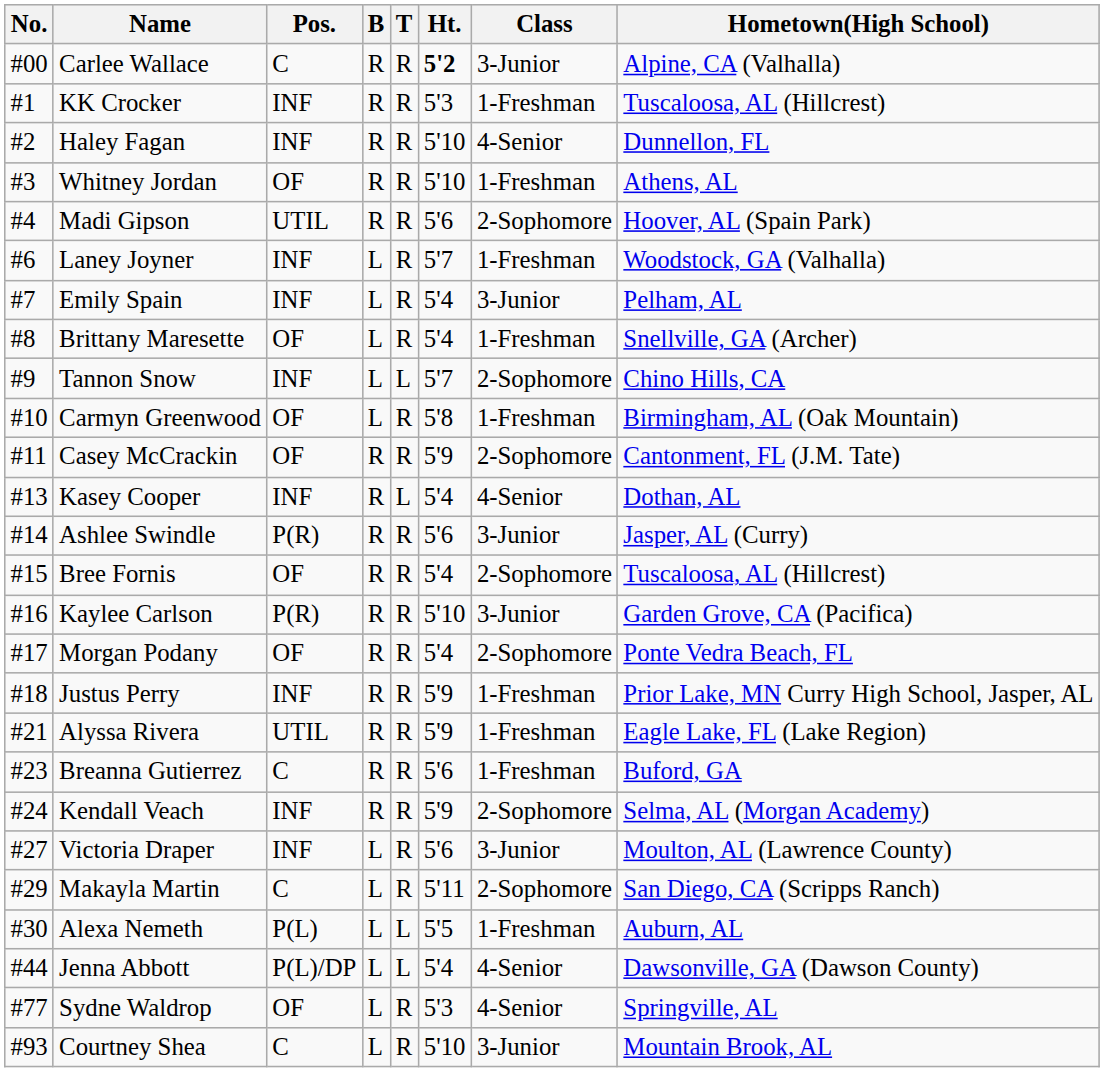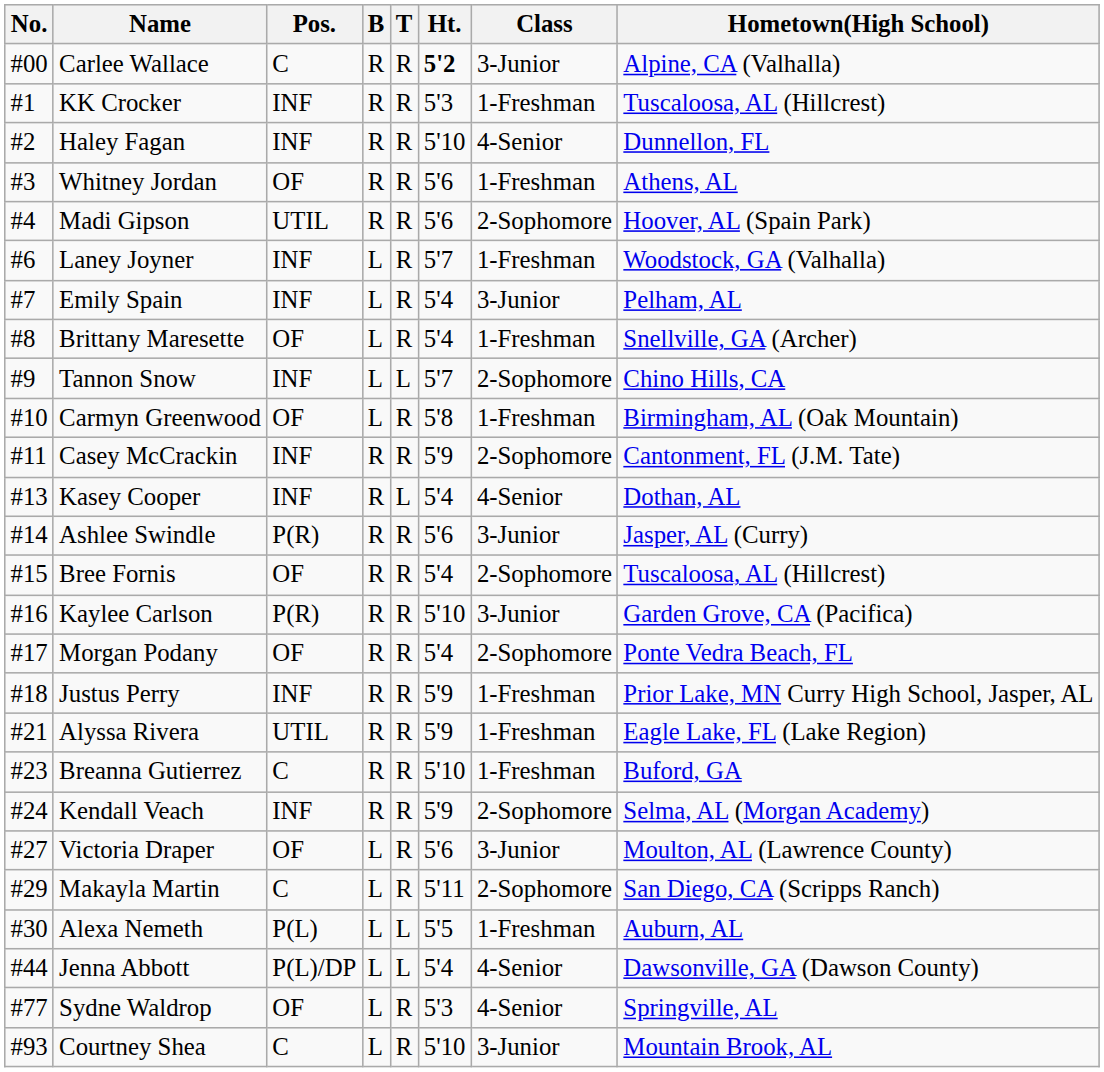 <table class="wikitable sortable">
 <tr>
 <th>No.</th>
 <th>Name</th>
 <th>Pos.</th>
 <th>B</th>
 <th>T</th>
 <th>Ht.</th>
 <th>Class</th>
 <th class="unsortable">Hometown(High School)</th>
 </tr>
 <tr>
 <td>#00</td>
 <td>Carlee Wallace</td>
 <td>C</td>
 <td>R</td>
 <td>R</td>
 <td><strong>5'2</strong></td>
 <td>3-Junior</td>
 <td><a href='#'>Alpine, CA</a> (Valhalla)</td>
 </tr>
 <tr>
 <td>#1</td>
 <td>KK Crocker</td>
 <td>INF</td>
 <td>R</td>
 <td>R</td>
 <td>5'3</td>
 <td>1-Freshman</td>
 <td><a href='#'>Tuscaloosa, AL</a> (Hillcrest)</td>
 </tr>
 <tr>
 <td>#2</td>
 <td>Haley Fagan</td>
 <td>INF</td>
 <td>R</td>
 <td>R</td>
 <td>5'10</td>
 <td>4-Senior</td>
 <td><a href='#'>Dunnellon, FL</a></td>
 </tr>
 <tr>
 <td>#3</td>
 <td>Whitney Jordan</td>
 <td>OF</td>
 <td>R</td>
 <td>R</td>
-<td>5'10</td>
+<td>5'6</td>
 <td>1-Freshman</td>
 <td><a href='#'>Athens, AL</a></td>
 </tr>
 <tr>
 <td>#4</td>
 <td>Madi Gipson</td>
 <td>UTIL</td>
 <td>R</td>
 <td>R</td>
 <td>5'6</td>
 <td>2-Sophomore</td>
 <td><a href='#'>Hoover, AL</a> (Spain Park)</td>
 </tr>
 <tr>
 <td>#6</td>
 <td>Laney Joyner</td>
 <td>INF</td>
 <td>L</td>
 <td>R</td>
 <td>5'7</td>
 <td>1-Freshman</td>
 <td><a href='#'>Woodstock, GA</a> (Valhalla)</td>
 </tr>
 <tr>
 <td>#7</td>
 <td>Emily Spain</td>
 <td>INF</td>
 <td>L</td>
 <td>R</td>
 <td>5'4</td>
 <td>3-Junior</td>
 <td><a href='#'>Pelham, AL</a></td>
 </tr>
 <tr>
 <td>#8</td>
 <td>Brittany Maresette</td>
 <td>OF</td>
 <td>L</td>
 <td>R</td>
 <td>5'4</td>
 <td>1-Freshman</td>
 <td><a href='#'>Snellville, GA</a> (Archer)</td>
 </tr>
 <tr>
 <td>#9</td>
 <td>Tannon Snow</td>
 <td>INF</td>
 <td>L</td>
 <td>L</td>
 <td>5'7</td>
 <td>2-Sophomore</td>
 <td><a href='#'>Chino Hills, CA</a></td>
 </tr>
 <tr>
 <td>#10</td>
 <td>Carmyn Greenwood</td>
 <td>OF</td>
 <td>L</td>
 <td>R</td>
 <td>5'8</td>
 <td>1-Freshman</td>
 <td><a href='#'>Birmingham, AL</a> (Oak Mountain)</td>
 </tr>
 <tr>
 <td>#11</td>
 <td>Casey McCrackin</td>
-<td>OF</td>
+<td>INF</td>
 <td>R</td>
 <td>R</td>
 <td>5'9</td>
 <td>2-Sophomore</td>
 <td><a href='#'>Cantonment, FL</a> (J.M. Tate)</td>
 </tr>
 <tr>
 <td>#13</td>
 <td>Kasey Cooper</td>
 <td>INF</td>
 <td>R</td>
 <td>L</td>
 <td>5'4</td>
 <td>4-Senior</td>
 <td><a href='#'>Dothan, AL</a></td>
 </tr>
 <tr>
 <td>#14</td>
 <td>Ashlee Swindle</td>
 <td>P(R)</td>
 <td>R</td>
 <td>R</td>
 <td>5'6</td>
 <td>3-Junior</td>
 <td><a href='#'>Jasper, AL</a> (Curry)</td>
 </tr>
 <tr>
 <td>#15</td>
 <td>Bree Fornis</td>
 <td>OF</td>
 <td>R</td>
 <td>R</td>
 <td>5'4</td>
 <td>2-Sophomore</td>
 <td><a href='#'>Tuscaloosa, AL</a> (Hillcrest)</td>
 </tr>
 <tr>
 <td>#16</td>
 <td>Kaylee Carlson</td>
 <td>P(R)</td>
 <td>R</td>
 <td>R</td>
 <td>5'10</td>
 <td>3-Junior</td>
 <td><a href='#'>Garden Grove, CA</a> (Pacifica)</td>
 </tr>
 <tr>
 <td>#17</td>
 <td>Morgan Podany</td>
 <td>OF</td>
 <td>R</td>
 <td>R</td>
 <td>5'4</td>
 <td>2-Sophomore</td>
 <td><a href='#'>Ponte Vedra Beach, FL</a></td>
 </tr>
 <tr>
 <td>#18</td>
 <td>Justus Perry</td>
 <td>INF</td>
 <td>R</td>
 <td>R</td>
 <td>5'9</td>
 <td>1-Freshman</td>
 <td><a href='#'>Prior Lake, MN</a> Curry High School, Jasper, AL</td>
 </tr>
 <tr>
 <td>#21</td>
 <td>Alyssa Rivera</td>
 <td>UTIL</td>
 <td>R</td>
 <td>R</td>
 <td>5'9</td>
 <td>1-Freshman</td>
 <td><a href='#'>Eagle Lake, FL</a> (Lake Region)</td>
 </tr>
 <tr>
 <td>#23</td>
 <td>Breanna Gutierrez</td>
 <td>C</td>
 <td>R</td>
 <td>R</td>
-<td>5'6</td>
+<td>5'10</td>
 <td>1-Freshman</td>
 <td><a href='#'>Buford, GA</a></td>
 </tr>
 <tr>
 <td>#24</td>
 <td>Kendall Veach</td>
 <td>INF</td>
 <td>R</td>
 <td>R</td>
 <td>5'9</td>
 <td>2-Sophomore</td>
 <td><a href='#'>Selma, AL</a> (<a href='#'>Morgan Academy</a>)</td>
 </tr>
 <tr>
 <td>#27</td>
 <td>Victoria Draper</td>
-<td>INF</td>
+<td>OF</td>
 <td>L</td>
 <td>R</td>
 <td>5'6</td>
 <td>3-Junior</td>
 <td><a href='#'>Moulton, AL</a> (Lawrence County)</td>
 </tr>
 <tr>
 <td>#29</td>
 <td>Makayla Martin</td>
 <td>C</td>
 <td>L</td>
 <td>R</td>
 <td>5'11</td>
 <td>2-Sophomore</td>
 <td><a href='#'>San Diego, CA</a> (Scripps Ranch)</td>
 </tr>
 <tr>
 <td>#30</td>
 <td>Alexa Nemeth</td>
 <td>P(L)</td>
 <td>L</td>
 <td>L</td>
 <td>5'5</td>
 <td>1-Freshman</td>
 <td><a href='#'>Auburn, AL</a></td>
 </tr>
 <tr>
 <td>#44</td>
 <td>Jenna Abbott</td>
 <td>P(L)/DP</td>
 <td>L</td>
 <td>L</td>
 <td>5'4</td>
 <td>4-Senior</td>
 <td><a href='#'>Dawsonville, GA</a> (Dawson County)</td>
 </tr>
 <tr>
 <td>#77</td>
 <td>Sydne Waldrop</td>
 <td>OF</td>
 <td>L</td>
 <td>R</td>
 <td>5'3</td>
 <td>4-Senior</td>
 <td><a href='#'>Springville, AL</a></td>
 </tr>
 <tr>
 <td>#93</td>
 <td>Courtney Shea</td>
 <td>C</td>
 <td>L</td>
 <td>R</td>
 <td>5'10</td>
 <td>3-Junior</td>
 <td><a href='#'>Mountain Brook, AL</a></td>
 </tr>
 </table>
